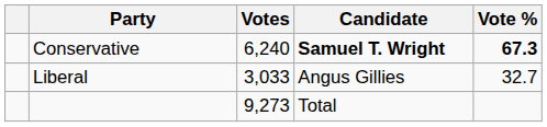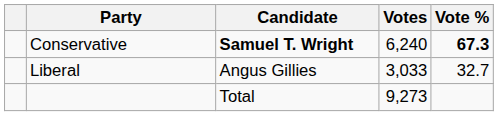 <table class="wikitable">
 <tr>
 <th></th>
 <th scope="col" width="175">Party</th>
+<th scope="col" width="150">Candidate</th>
 <th>Votes</th>
-<th scope="col" width="150">Candidate</th>
 <th>Vote %</th>
 </tr>
 <tr>
 <td>   </td>
 <td>Conservative</td>
+<td><strong>Samuel T. Wright</strong></td>
 <td align=right>6,240</td>
-<td><strong>Samuel T. Wright</strong></td>
 <td align=right><strong>67.3</strong></td>
 </tr>
 <tr>
 <td>   </td>
 <td>Liberal</td>
+<td>Angus Gillies</td>
 <td align=right>3,033</td>
-<td>Angus Gillies</td>
 <td align=right>32.7</td>
 </tr>
 <tr>
 <td></td>
 <td></td>
+<td>Total</td>
 <td align=right>9,273</td>
-<td>Total</td>
 <td></td>
 </tr>
 </table>
